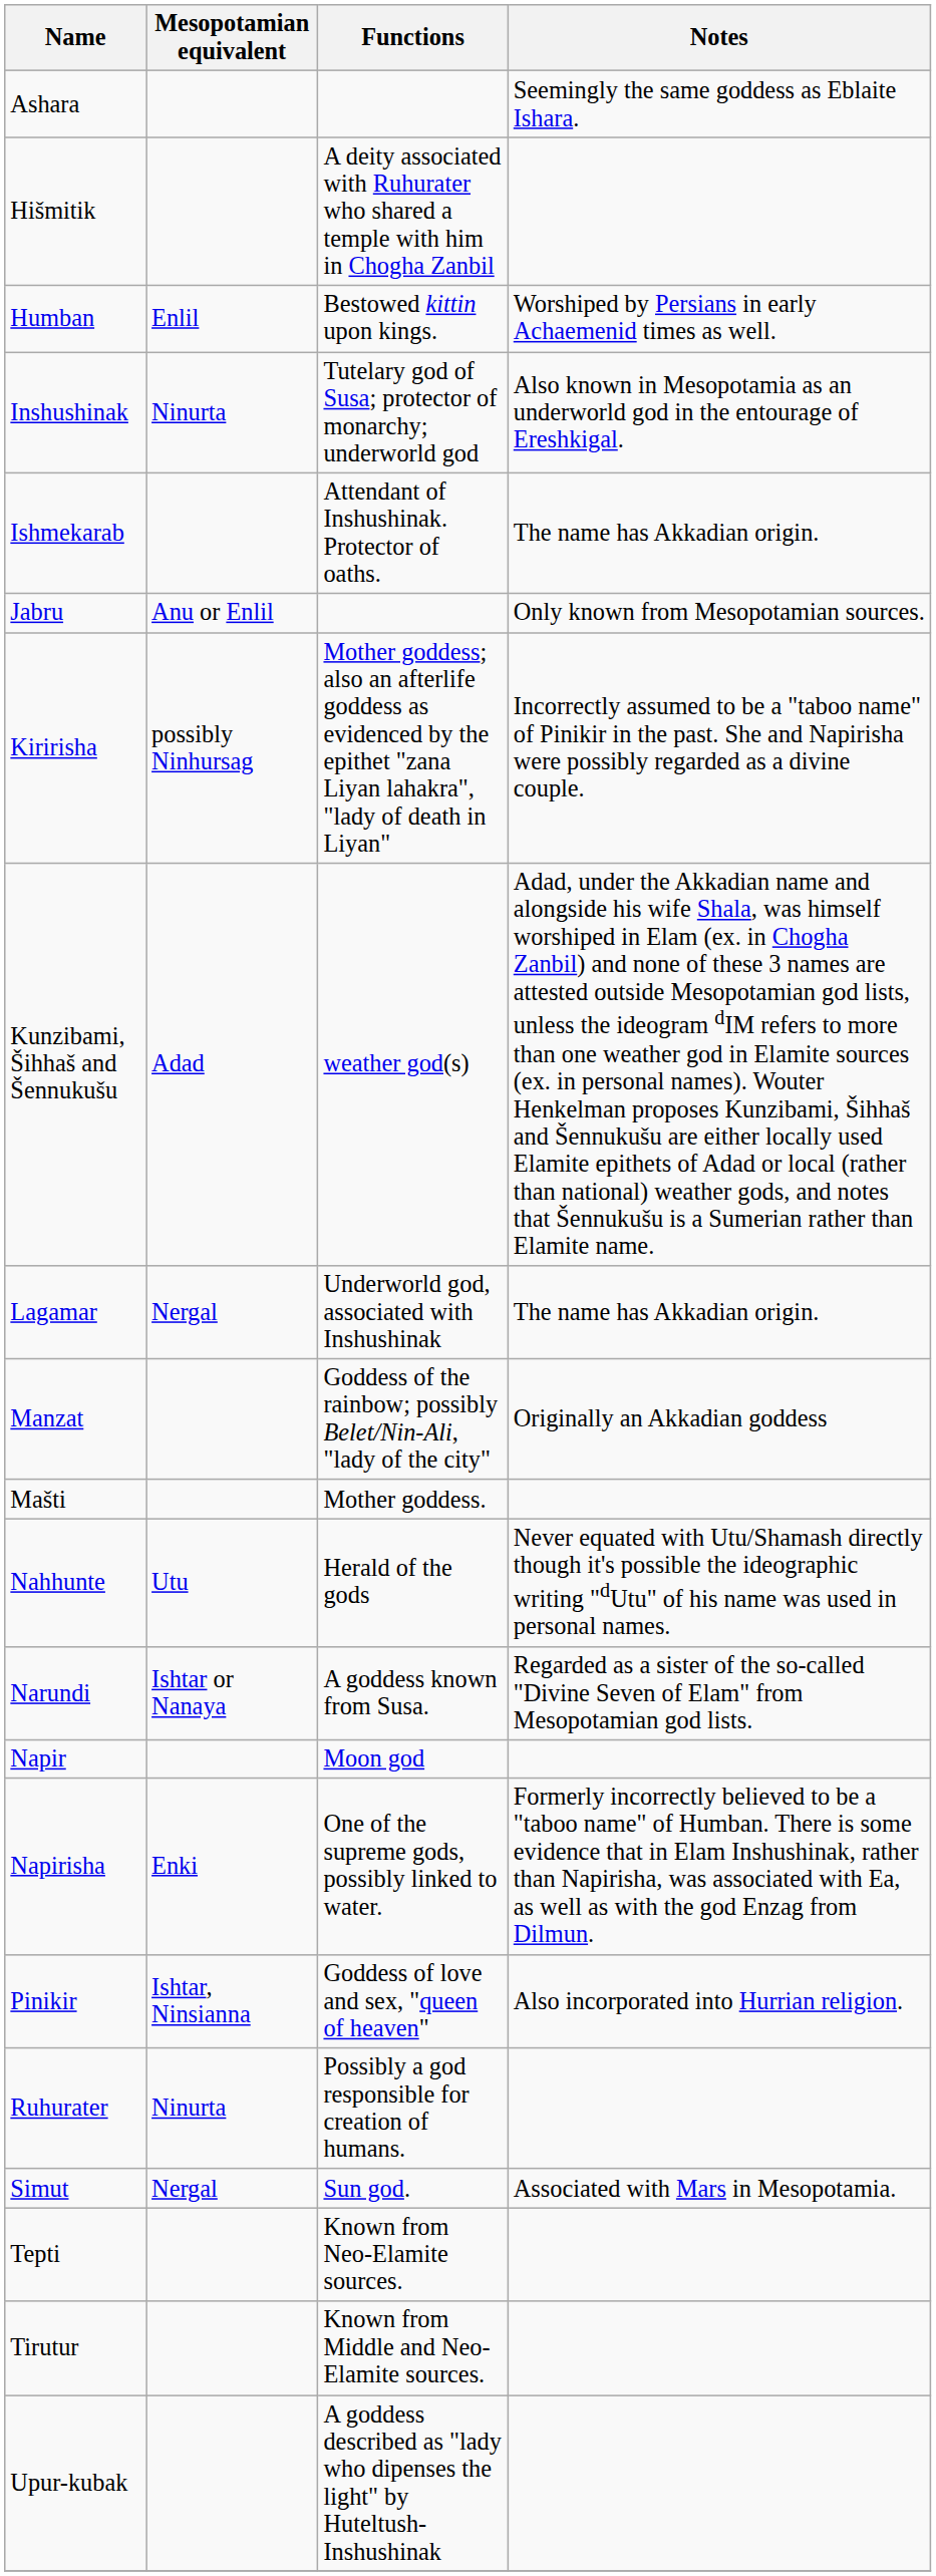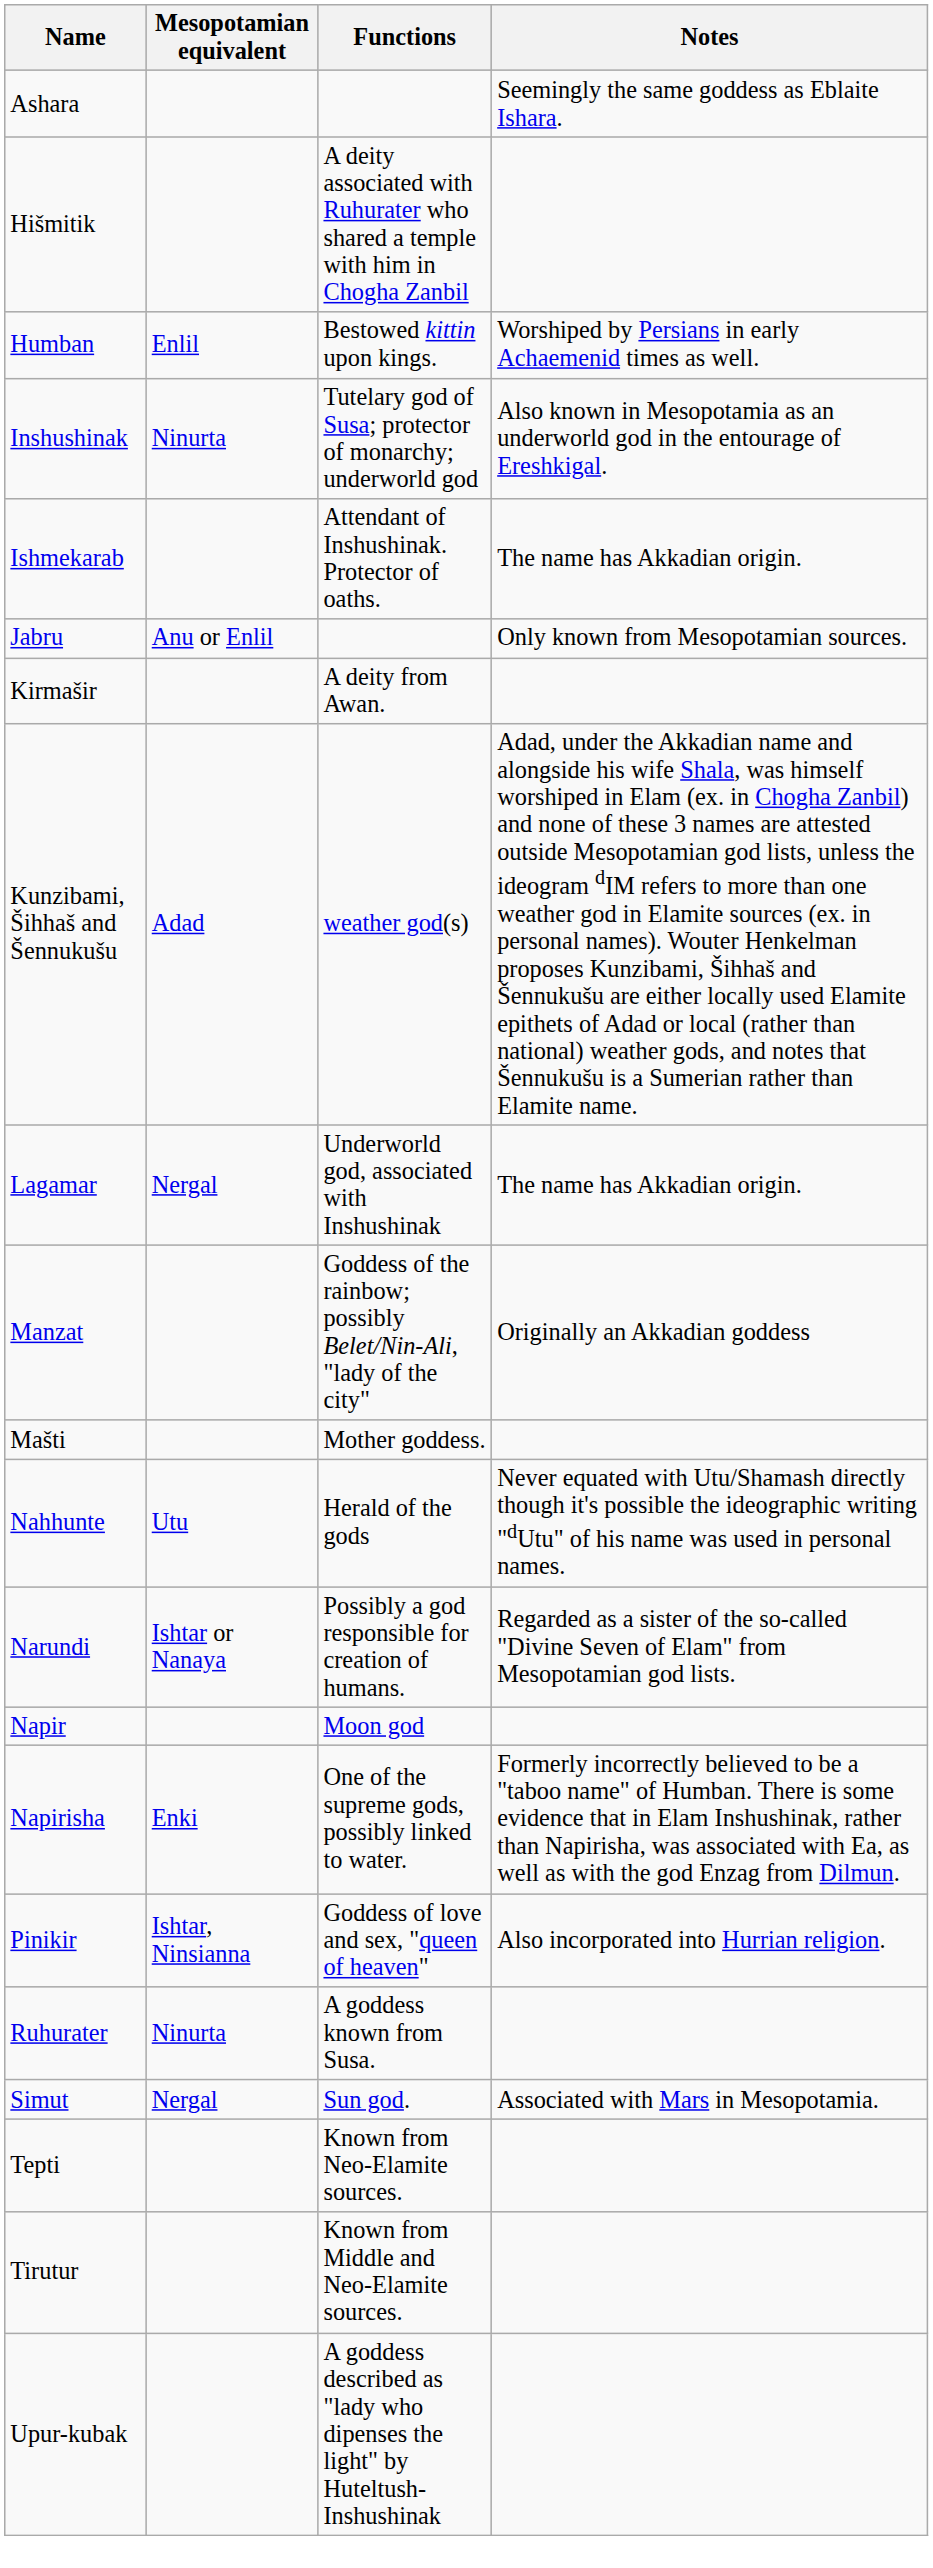 <table class="wikitable">
 <tr>
 <th>Name</th>
 <th>Mesopotamian equivalent</th>
 <th>Functions</th>
 <th>Notes</th>
 </tr>
 <tr>
 <td>Ashara</td>
 <td></td>
 <td></td>
 <td>Seemingly the same goddess as Eblaite <a href='#'>Ishara</a>.</td>
 </tr>
 <tr>
 <td>Hišmitik</td>
 <td></td>
 <td>A deity associated with <a href='#'>Ruhurater</a> who shared a temple with him in <a href='#'>Chogha Zanbil</a></td>
 <td></td>
 </tr>
 <tr>
 <td><a href='#'>Humban</a></td>
 <td><a href='#'>Enlil</a></td>
 <td>Bestowed <em><a href='#'>kittin</a></em> upon kings.</td>
 <td>Worshiped by <a href='#'>Persians</a> in early <a href='#'>Achaemenid</a> times as well.</td>
 </tr>
 <tr>
 <td><a href='#'>Inshushinak</a></td>
 <td><a href='#'>Ninurta</a></td>
 <td>Tutelary god of <a href='#'>Susa</a>; protector of monarchy; underworld god</td>
 <td>Also known in Mesopotamia as an underworld god in the entourage of <a href='#'>Ereshkigal</a>.</td>
 </tr>
 <tr>
 <td><a href='#'>Ishmekarab</a></td>
 <td></td>
 <td>Attendant of Inshushinak. Protector of oaths.</td>
 <td>The name has Akkadian origin.</td>
 </tr>
 <tr>
 <td><a href='#'>Jabru</a></td>
 <td><a href='#'>Anu</a> or <a href='#'>Enlil</a></td>
 <td></td>
 <td>Only known from Mesopotamian sources.</td>
 </tr>
 <tr>
-<td><a href='#'>Kiririsha</a></td>
-<td>possibly <a href='#'>Ninhursag</a></td>
-<td><a href='#'>Mother goddess</a>; also an afterlife goddess as evidenced by the epithet "zana Liyan lahakra", "lady of death in Liyan"</td>
-<td>Incorrectly assumed to be a "taboo name" of Pinikir in the past. She and Napirisha were possibly regarded as a divine couple.</td>
+<td>Kirmašir</td>
+<td></td>
+<td>A deity from Awan.</td>
+<td></td>
 </tr>
 <tr>
 <td>Kunzibami, Šihhaš and Šennukušu</td>
 <td><a href='#'>Adad</a></td>
 <td><a href='#'>weather god</a>(s)</td>
 <td>Adad, under the Akkadian name and alongside his wife <a href='#'>Shala</a>, was himself worshiped in Elam (ex. in <a href='#'>Chogha Zanbil</a>) and none of these 3 names are attested outside Mesopotamian god lists, unless the ideogram <sup>d</sup>IM refers to more than one weather god in Elamite sources (ex. in personal names). Wouter Henkelman proposes Kunzibami, Šihhaš and Šennukušu are either locally used Elamite epithets of Adad or local (rather than national) weather gods, and notes that Šennukušu is a Sumerian rather than Elamite name.</td>
 </tr>
 <tr>
 <td><a href='#'>Lagamar</a></td>
 <td><a href='#'>Nergal</a></td>
 <td>Underworld god, associated with Inshushinak</td>
 <td>The name has Akkadian origin.</td>
 </tr>
 <tr>
 <td><a href='#'>Manzat</a></td>
 <td></td>
 <td>Goddess of the rainbow; possibly <em>Belet/Nin-Ali</em>, "lady of the city"</td>
 <td>Originally an Akkadian goddess</td>
 </tr>
 <tr>
 <td>Mašti</td>
 <td></td>
 <td>Mother goddess.</td>
 <td></td>
 </tr>
 <tr>
 <td><a href='#'>Nahhunte</a></td>
 <td><a href='#'>Utu</a></td>
 <td>Herald of the gods</td>
 <td>Never equated with Utu/Shamash directly though it's possible the ideographic writing "<sup>d</sup>Utu" of his name was used in personal names.</td>
 </tr>
 <tr>
 <td><a href='#'>Narundi</a></td>
 <td><a href='#'>Ishtar</a> or <a href='#'>Nanaya</a></td>
-<td>A goddess known from Susa.</td>
+<td>Possibly a god responsible for creation of humans.</td>
 <td>Regarded as a sister of the so-called "Divine Seven of Elam" from Mesopotamian god lists.</td>
 </tr>
 <tr>
 <td><a href='#'>Napir</a></td>
 <td></td>
 <td><a href='#'>Moon god</a></td>
 <td></td>
 </tr>
 <tr>
 <td><a href='#'>Napirisha</a></td>
 <td><a href='#'>Enki</a></td>
 <td>One of the supreme gods, possibly linked to water.</td>
 <td>Formerly incorrectly believed to be a "taboo name" of Humban. There is some evidence that in Elam Inshushinak, rather than Napirisha, was associated with Ea, as well as with the god Enzag from <a href='#'>Dilmun</a>.</td>
 </tr>
 <tr>
 <td><a href='#'>Pinikir</a></td>
 <td><a href='#'>Ishtar</a>, <a href='#'>Ninsianna</a></td>
 <td>Goddess of love and sex, "<a href='#'>queen of heaven</a>"</td>
 <td>Also incorporated into <a href='#'>Hurrian religion</a>.</td>
 </tr>
 <tr>
 <td><a href='#'>Ruhurater</a></td>
 <td><a href='#'>Ninurta</a></td>
-<td>Possibly a god responsible for creation of humans.</td>
+<td>A goddess known from Susa.</td>
 <td></td>
 </tr>
 <tr>
 <td><a href='#'>Simut</a></td>
 <td><a href='#'>Nergal</a></td>
 <td><a href='#'>Sun god</a>.</td>
 <td>Associated with <a href='#'>Mars</a> in Mesopotamia.</td>
 </tr>
 <tr>
 <td>Tepti</td>
 <td></td>
 <td>Known from Neo-Elamite sources.</td>
 <td></td>
 </tr>
 <tr>
 <td>Tirutur</td>
 <td></td>
 <td>Known from Middle and Neo-Elamite sources.</td>
 <td></td>
 </tr>
 <tr>
 <td>Upur-kubak</td>
 <td></td>
 <td>A goddess described as "lady who dipenses the light" by Huteltush-Inshushinak</td>
 <td></td>
 </tr>
 <tr>
 </tr>
 </table>
